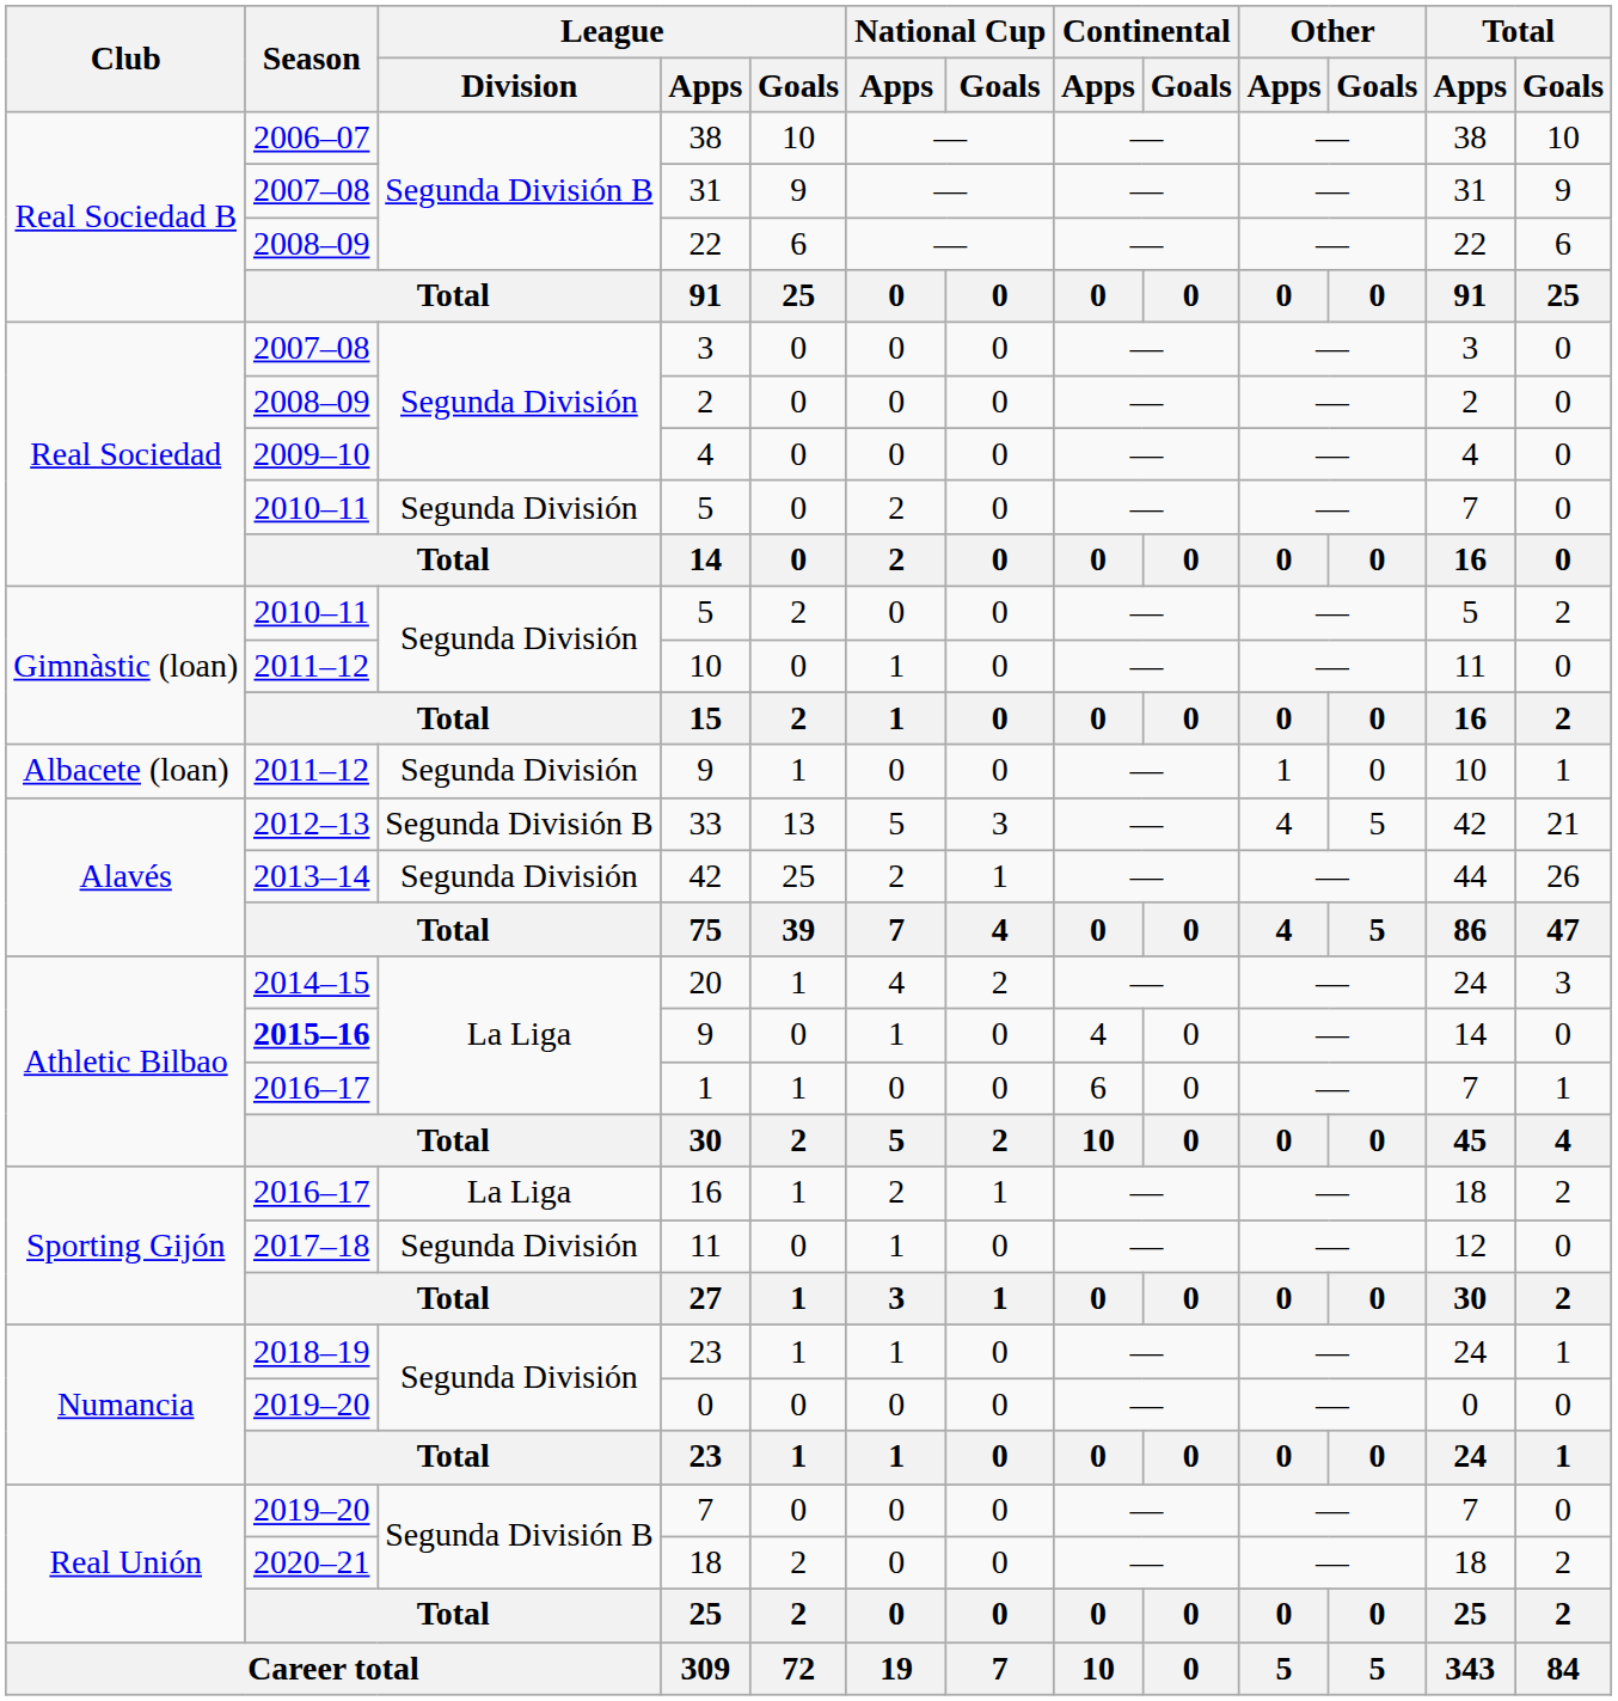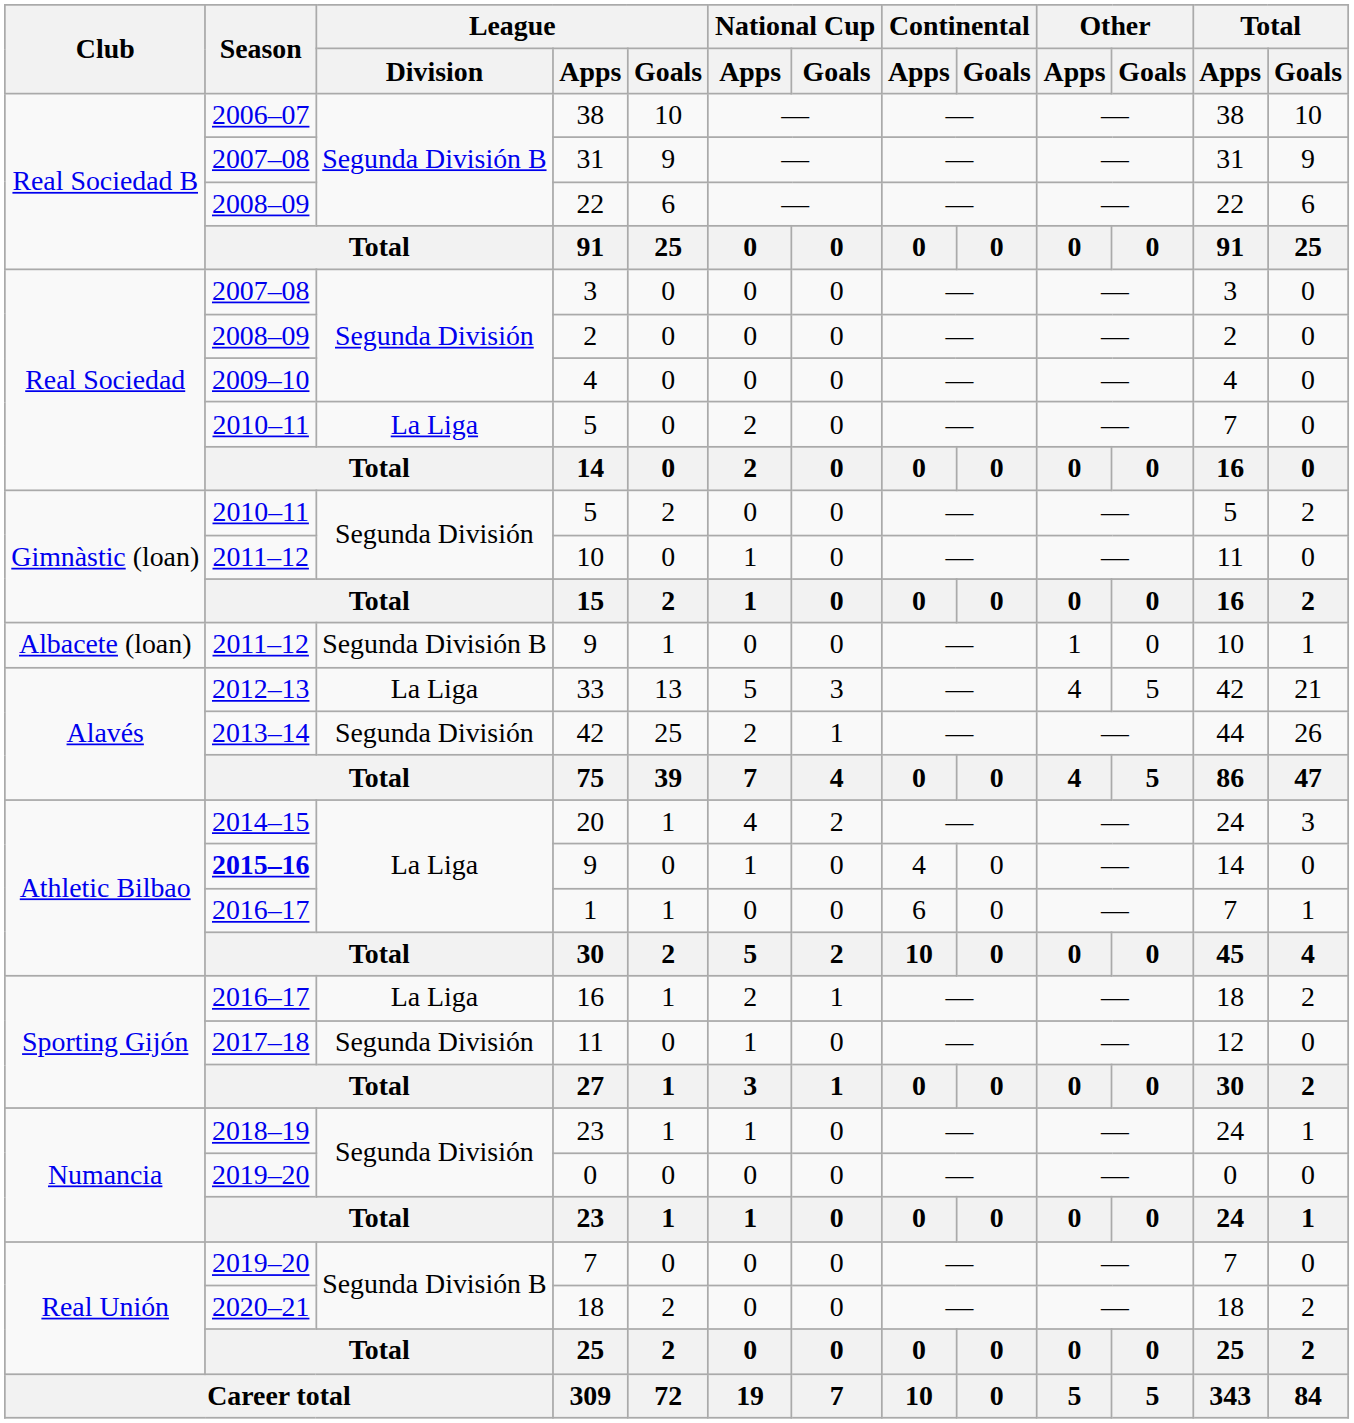 <table class="wikitable" style="text-align:center">
 <tr>
 <th rowspan="2">Club</th>
 <th rowspan="2">Season</th>
 <th colspan="3">League</th>
 <th colspan="2">National Cup</th>
 <th colspan="2">Continental</th>
 <th colspan="2">Other</th>
 <th colspan="2">Total</th>
 </tr>
 <tr>
 <th>Division</th>
 <th>Apps</th>
 <th>Goals</th>
 <th>Apps</th>
 <th>Goals</th>
 <th>Apps</th>
 <th>Goals</th>
 <th>Apps</th>
 <th>Goals</th>
 <th>Apps</th>
 <th>Goals</th>
 </tr>
 <tr>
 <td rowspan="4"><a href='#'>Real Sociedad B</a></td>
 <td><a href='#'>2006–07</a></td>
 <td rowspan="3"><a href='#'>Segunda División B</a></td>
 <td>38</td>
 <td>10</td>
 <td colspan="2">—</td>
 <td colspan="2">—</td>
 <td colspan="2">—</td>
 <td>38</td>
 <td>10</td>
 </tr>
 <tr>
 <td><a href='#'>2007–08</a></td>
 <td>31</td>
 <td>9</td>
 <td colspan="2">—</td>
 <td colspan="2">—</td>
 <td colspan="2">—</td>
 <td>31</td>
 <td>9</td>
 </tr>
 <tr>
 <td><a href='#'>2008–09</a></td>
 <td>22</td>
 <td>6</td>
 <td colspan="2">—</td>
 <td colspan="2">—</td>
 <td colspan="2">—</td>
 <td>22</td>
 <td>6</td>
 </tr>
 <tr>
 <th colspan="2">Total</th>
 <th>91</th>
 <th>25</th>
 <th>0</th>
 <th>0</th>
 <th>0</th>
 <th>0</th>
 <th>0</th>
 <th>0</th>
 <th>91</th>
 <th>25</th>
 </tr>
 <tr>
 <td rowspan="5"><a href='#'>Real Sociedad</a></td>
 <td><a href='#'>2007–08</a></td>
 <td rowspan="3"><a href='#'>Segunda División</a></td>
 <td>3</td>
 <td>0</td>
 <td>0</td>
 <td>0</td>
 <td colspan="2">—</td>
 <td colspan="2">—</td>
 <td>3</td>
 <td>0</td>
 </tr>
 <tr>
 <td><a href='#'>2008–09</a></td>
 <td>2</td>
 <td>0</td>
 <td>0</td>
 <td>0</td>
 <td colspan="2">—</td>
 <td colspan="2">—</td>
 <td>2</td>
 <td>0</td>
 </tr>
 <tr>
 <td><a href='#'>2009–10</a></td>
 <td>4</td>
 <td>0</td>
 <td>0</td>
 <td>0</td>
 <td colspan="2">—</td>
 <td colspan="2">—</td>
 <td>4</td>
 <td>0</td>
 </tr>
 <tr>
 <td><a href='#'>2010–11</a></td>
-<td>Segunda División</td>
+<td><a href='#'>La Liga</a></td>
 <td>5</td>
 <td>0</td>
 <td>2</td>
 <td>0</td>
 <td colspan="2">—</td>
 <td colspan="2">—</td>
 <td>7</td>
 <td>0</td>
 </tr>
 <tr>
 <th colspan="2">Total</th>
 <th>14</th>
 <th>0</th>
 <th>2</th>
 <th>0</th>
 <th>0</th>
 <th>0</th>
 <th>0</th>
 <th>0</th>
 <th>16</th>
 <th>0</th>
 </tr>
 <tr>
 <td rowspan="3"><a href='#'>Gimnàstic</a> (loan)</td>
 <td><a href='#'>2010–11</a></td>
 <td rowspan="2">Segunda División</td>
 <td>5</td>
 <td>2</td>
 <td>0</td>
 <td>0</td>
 <td colspan="2">—</td>
 <td colspan="2">—</td>
 <td>5</td>
 <td>2</td>
 </tr>
 <tr>
 <td><a href='#'>2011–12</a></td>
 <td>10</td>
 <td>0</td>
 <td>1</td>
 <td>0</td>
 <td colspan="2">—</td>
 <td colspan="2">—</td>
 <td>11</td>
 <td>0</td>
 </tr>
 <tr>
 <th colspan="2">Total</th>
 <th>15</th>
 <th>2</th>
 <th>1</th>
 <th>0</th>
 <th>0</th>
 <th>0</th>
 <th>0</th>
 <th>0</th>
 <th>16</th>
 <th>2</th>
 </tr>
 <tr>
 <td><a href='#'>Albacete</a> (loan)</td>
 <td><a href='#'>2011–12</a></td>
-<td>Segunda División</td>
+<td>Segunda División B</td>
 <td>9</td>
 <td>1</td>
 <td>0</td>
 <td>0</td>
 <td colspan="2">—</td>
 <td>1</td>
 <td>0</td>
 <td>10</td>
 <td>1</td>
 </tr>
 <tr>
 <td rowspan="3"><a href='#'>Alavés</a></td>
 <td><a href='#'>2012–13</a></td>
-<td>Segunda División B</td>
+<td>La Liga</td>
 <td>33</td>
 <td>13</td>
 <td>5</td>
 <td>3</td>
 <td colspan="2">—</td>
 <td>4</td>
 <td>5</td>
 <td>42</td>
 <td>21</td>
 </tr>
 <tr>
 <td><a href='#'>2013–14</a></td>
 <td>Segunda División</td>
 <td>42</td>
 <td>25</td>
 <td>2</td>
 <td>1</td>
 <td colspan="2">—</td>
 <td colspan="2">—</td>
 <td>44</td>
 <td>26</td>
 </tr>
 <tr>
 <th colspan="2">Total</th>
 <th>75</th>
 <th>39</th>
 <th>7</th>
 <th>4</th>
 <th>0</th>
 <th>0</th>
 <th>4</th>
 <th>5</th>
 <th>86</th>
 <th>47</th>
 </tr>
 <tr>
 <td rowspan="4"><a href='#'>Athletic Bilbao</a></td>
 <td><a href='#'>2014–15</a></td>
 <td rowspan="3">La Liga</td>
 <td>20</td>
 <td>1</td>
 <td>4</td>
 <td>2</td>
 <td colspan="2">—</td>
 <td colspan="2">—</td>
 <td>24</td>
 <td>3</td>
 </tr>
 <tr>
 <td><strong><a href='#'>2015–16</a></strong></td>
 <td>9</td>
 <td>0</td>
 <td>1</td>
 <td>0</td>
 <td>4</td>
 <td>0</td>
 <td colspan="2">—</td>
 <td>14</td>
 <td>0</td>
 </tr>
 <tr>
 <td><a href='#'>2016–17</a></td>
 <td>1</td>
 <td>1</td>
 <td>0</td>
 <td>0</td>
 <td>6</td>
 <td>0</td>
 <td colspan="2">—</td>
 <td>7</td>
 <td>1</td>
 </tr>
 <tr>
 <th colspan="2">Total</th>
 <th>30</th>
 <th>2</th>
 <th>5</th>
 <th>2</th>
 <th>10</th>
 <th>0</th>
 <th>0</th>
 <th>0</th>
 <th>45</th>
 <th>4</th>
 </tr>
 <tr>
 <td rowspan="3"><a href='#'>Sporting Gijón</a></td>
 <td><a href='#'>2016–17</a></td>
 <td>La Liga</td>
 <td>16</td>
 <td>1</td>
 <td>2</td>
 <td>1</td>
 <td colspan="2">—</td>
 <td colspan="2">—</td>
 <td>18</td>
 <td>2</td>
 </tr>
 <tr>
 <td><a href='#'>2017–18</a></td>
 <td>Segunda División</td>
 <td>11</td>
 <td>0</td>
 <td>1</td>
 <td>0</td>
 <td colspan="2">—</td>
 <td colspan="2">—</td>
 <td>12</td>
 <td>0</td>
 </tr>
 <tr>
 <th colspan="2">Total</th>
 <th>27</th>
 <th>1</th>
 <th>3</th>
 <th>1</th>
 <th>0</th>
 <th>0</th>
 <th>0</th>
 <th>0</th>
 <th>30</th>
 <th>2</th>
 </tr>
 <tr>
 <td rowspan="3"><a href='#'>Numancia</a></td>
 <td><a href='#'>2018–19</a></td>
 <td rowspan="2">Segunda División</td>
 <td>23</td>
 <td>1</td>
 <td>1</td>
 <td>0</td>
 <td colspan="2">—</td>
 <td colspan="2">—</td>
 <td>24</td>
 <td>1</td>
 </tr>
 <tr>
 <td><a href='#'>2019–20</a></td>
 <td>0</td>
 <td>0</td>
 <td>0</td>
 <td>0</td>
 <td colspan="2">—</td>
 <td colspan="2">—</td>
 <td>0</td>
 <td>0</td>
 </tr>
 <tr>
 <th colspan="2">Total</th>
 <th>23</th>
 <th>1</th>
 <th>1</th>
 <th>0</th>
 <th>0</th>
 <th>0</th>
 <th>0</th>
 <th>0</th>
 <th>24</th>
 <th>1</th>
 </tr>
 <tr>
 <td rowspan="3"><a href='#'>Real Unión</a></td>
 <td><a href='#'>2019–20</a></td>
 <td rowspan="2">Segunda División B</td>
 <td>7</td>
 <td>0</td>
 <td>0</td>
 <td>0</td>
 <td colspan="2">—</td>
 <td colspan="2">—</td>
 <td>7</td>
 <td>0</td>
 </tr>
 <tr>
 <td><a href='#'>2020–21</a></td>
 <td>18</td>
 <td>2</td>
 <td>0</td>
 <td>0</td>
 <td colspan="2">—</td>
 <td colspan="2">—</td>
 <td>18</td>
 <td>2</td>
 </tr>
 <tr>
 <th colspan="2">Total</th>
 <th>25</th>
 <th>2</th>
 <th>0</th>
 <th>0</th>
 <th>0</th>
 <th>0</th>
 <th>0</th>
 <th>0</th>
 <th>25</th>
 <th>2</th>
 </tr>
 <tr>
 <th colspan="3">Career total</th>
 <th>309</th>
 <th>72</th>
 <th>19</th>
 <th>7</th>
 <th>10</th>
 <th>0</th>
 <th>5</th>
 <th>5</th>
 <th>343</th>
 <th>84</th>
 </tr>
 </table>
